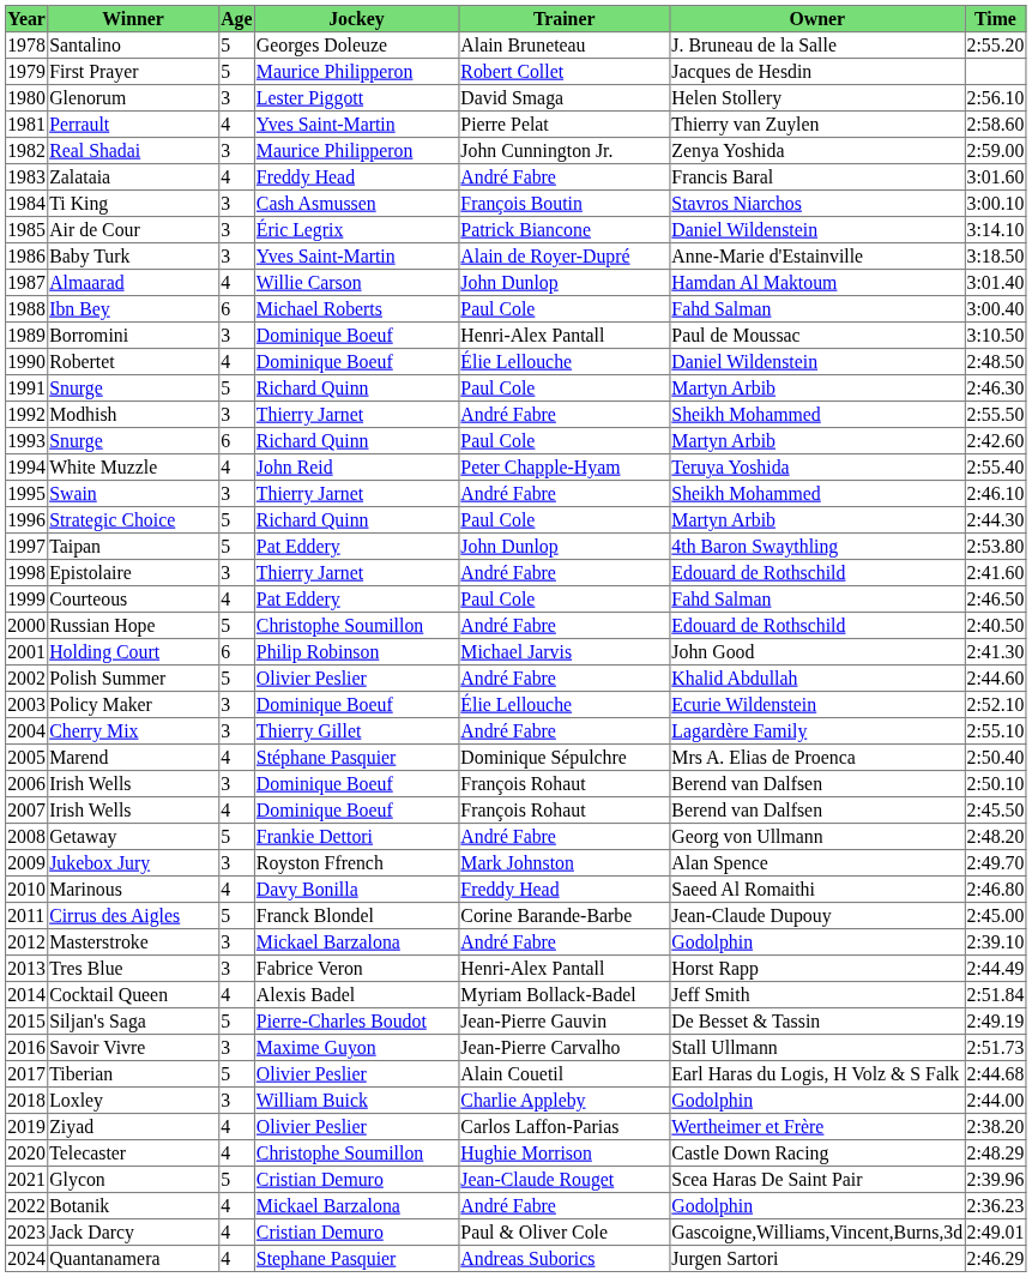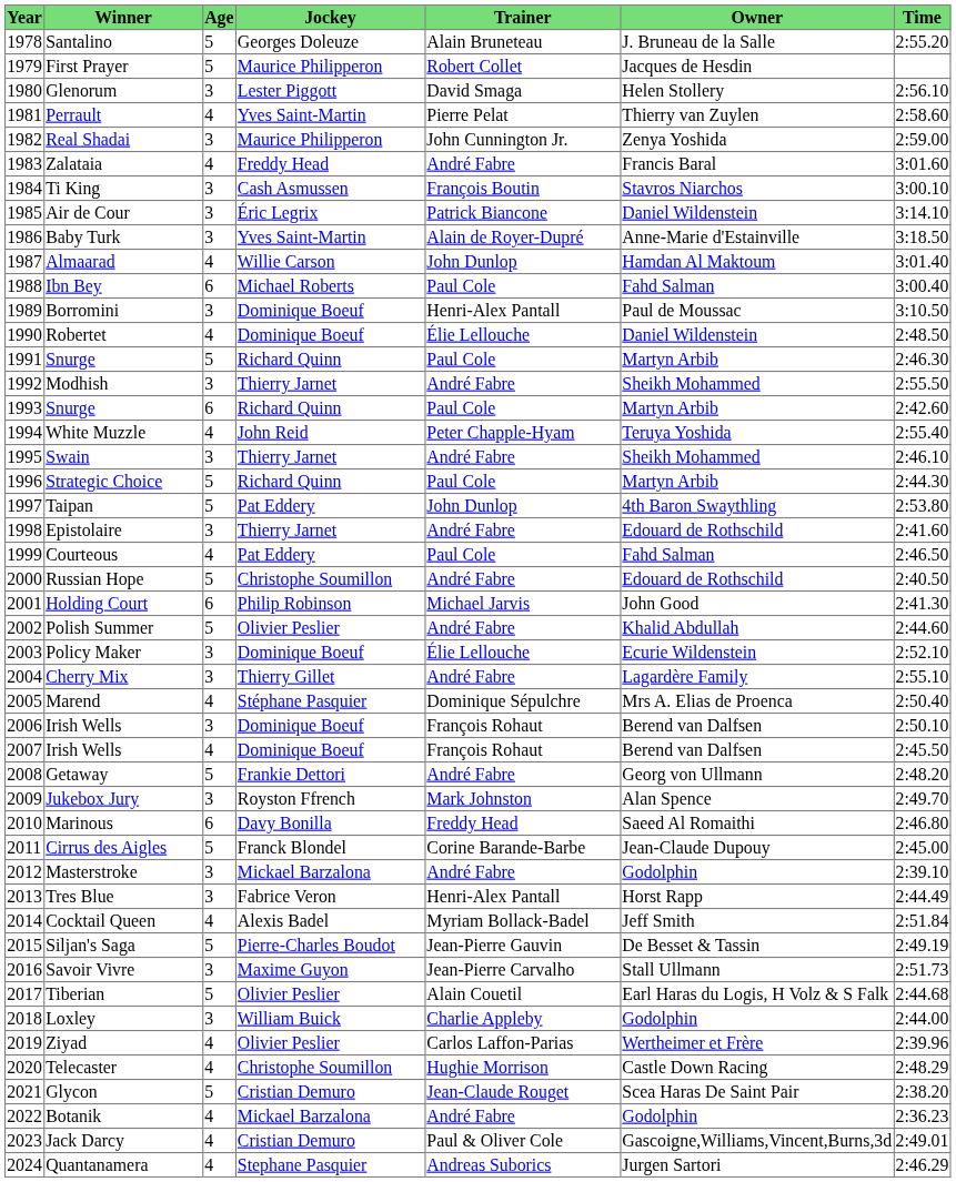 <table class = "sortable" | border="1" style="border-collapse: collapse; font-size:90%">
 <tr bgcolor="#77dd77" align="center">
 <th>Year</th>
 <th>Winner</th>
 <th>Age</th>
 <th>Jockey</th>
 <th>Trainer</th>
 <th>Owner</th>
 <th>Time</th>
 </tr>
 <tr>
 <td>1978</td>
 <td width=127px>Santalino</td>
 <td>5</td>
 <td width=152px>Georges Doleuze</td>
 <td width=157px>Alain Bruneteau</td>
 <td width=220px>J. Bruneau de la Salle</td>
 <td>2:55.20</td>
 </tr>
 <tr>
 <td>1979</td>
 <td>First Prayer</td>
 <td>5</td>
 <td><a href='#'>Maurice Philipperon</a></td>
 <td><a href='#'>Robert Collet</a></td>
 <td>Jacques de Hesdin</td>
 <td></td>
 </tr>
 <tr>
 <td>1980</td>
 <td>Glenorum</td>
 <td>3</td>
 <td><a href='#'>Lester Piggott</a></td>
 <td>David Smaga</td>
 <td>Helen Stollery</td>
 <td>2:56.10</td>
 </tr>
 <tr>
 <td>1981</td>
 <td><a href='#'>Perrault</a></td>
 <td>4</td>
 <td><a href='#'>Yves Saint-Martin</a></td>
 <td>Pierre Pelat</td>
 <td>Thierry van Zuylen</td>
 <td>2:58.60</td>
 </tr>
 <tr>
 <td>1982</td>
 <td><a href='#'>Real Shadai</a></td>
 <td>3</td>
 <td><a href='#'>Maurice Philipperon</a></td>
 <td>John Cunnington Jr.</td>
 <td>Zenya Yoshida</td>
 <td>2:59.00</td>
 </tr>
 <tr>
 <td>1983</td>
 <td>Zalataia</td>
 <td>4</td>
 <td><a href='#'>Freddy Head</a></td>
 <td><a href='#'>André Fabre</a></td>
 <td>Francis Baral</td>
 <td>3:01.60</td>
 </tr>
 <tr>
 <td>1984</td>
 <td>Ti King</td>
 <td>3</td>
 <td><a href='#'>Cash Asmussen</a></td>
 <td><a href='#'>François Boutin</a></td>
 <td><a href='#'>Stavros Niarchos</a></td>
 <td>3:00.10</td>
 </tr>
 <tr>
 <td>1985</td>
 <td>Air de Cour</td>
 <td>3</td>
 <td><a href='#'>Éric Legrix</a></td>
 <td><a href='#'>Patrick Biancone</a></td>
 <td><a href='#'>Daniel Wildenstein</a></td>
 <td>3:14.10</td>
 </tr>
 <tr>
 <td>1986</td>
 <td>Baby Turk</td>
 <td>3</td>
 <td><a href='#'>Yves Saint-Martin</a></td>
 <td><a href='#'>Alain de Royer-Dupré</a></td>
 <td>Anne-Marie d'Estainville</td>
 <td>3:18.50</td>
 </tr>
 <tr>
 <td>1987</td>
 <td><a href='#'>Almaarad</a></td>
 <td>4</td>
 <td><a href='#'>Willie Carson</a></td>
 <td><a href='#'>John Dunlop</a></td>
 <td><a href='#'>Hamdan Al Maktoum</a></td>
 <td>3:01.40</td>
 </tr>
 <tr>
 <td>1988</td>
 <td><a href='#'>Ibn Bey</a></td>
 <td>6</td>
 <td><a href='#'>Michael Roberts</a></td>
 <td><a href='#'>Paul Cole</a></td>
 <td><a href='#'>Fahd Salman</a></td>
 <td>3:00.40</td>
 </tr>
 <tr>
 <td>1989</td>
 <td>Borromini</td>
 <td>3</td>
 <td><a href='#'>Dominique Boeuf</a></td>
 <td>Henri-Alex Pantall</td>
 <td>Paul de Moussac</td>
 <td>3:10.50</td>
 </tr>
 <tr>
 <td>1990</td>
 <td>Robertet</td>
 <td>4</td>
 <td><a href='#'>Dominique Boeuf</a></td>
 <td><a href='#'>Élie Lellouche</a></td>
 <td><a href='#'>Daniel Wildenstein</a></td>
 <td>2:48.50</td>
 </tr>
 <tr>
 <td>1991</td>
 <td><a href='#'>Snurge</a></td>
 <td>5</td>
 <td><a href='#'>Richard Quinn</a></td>
 <td><a href='#'>Paul Cole</a></td>
 <td><a href='#'>Martyn Arbib</a></td>
 <td>2:46.30</td>
 </tr>
 <tr>
 <td>1992</td>
 <td>Modhish</td>
 <td>3</td>
 <td><a href='#'>Thierry Jarnet</a></td>
 <td><a href='#'>André Fabre</a></td>
 <td><a href='#'>Sheikh Mohammed</a></td>
 <td>2:55.50</td>
 </tr>
 <tr>
 <td>1993</td>
 <td><a href='#'>Snurge</a></td>
 <td>6</td>
 <td><a href='#'>Richard Quinn</a></td>
 <td><a href='#'>Paul Cole</a></td>
 <td><a href='#'>Martyn Arbib</a></td>
 <td>2:42.60</td>
 </tr>
 <tr>
 <td>1994</td>
 <td>White Muzzle</td>
 <td>4</td>
 <td><a href='#'>John Reid</a></td>
 <td><a href='#'>Peter Chapple-Hyam</a></td>
 <td><a href='#'>Teruya Yoshida</a></td>
 <td>2:55.40</td>
 </tr>
 <tr>
 <td>1995</td>
 <td><a href='#'>Swain</a></td>
 <td>3</td>
 <td><a href='#'>Thierry Jarnet</a></td>
 <td><a href='#'>André Fabre</a></td>
 <td><a href='#'>Sheikh Mohammed</a></td>
 <td>2:46.10</td>
 </tr>
 <tr>
 <td>1996</td>
 <td><a href='#'>Strategic Choice</a></td>
 <td>5</td>
 <td><a href='#'>Richard Quinn</a></td>
 <td><a href='#'>Paul Cole</a></td>
 <td><a href='#'>Martyn Arbib</a></td>
 <td>2:44.30</td>
 </tr>
 <tr>
 <td>1997</td>
 <td>Taipan</td>
 <td>5</td>
 <td><a href='#'>Pat Eddery</a></td>
 <td><a href='#'>John Dunlop</a></td>
 <td><a href='#'>4th Baron Swaythling</a></td>
 <td>2:53.80</td>
 </tr>
 <tr>
 <td>1998</td>
 <td>Epistolaire</td>
 <td>3</td>
 <td><a href='#'>Thierry Jarnet</a></td>
 <td><a href='#'>André Fabre</a></td>
 <td><a href='#'>Edouard de Rothschild</a></td>
 <td>2:41.60</td>
 </tr>
 <tr>
 <td>1999</td>
 <td>Courteous</td>
 <td>4</td>
 <td><a href='#'>Pat Eddery</a></td>
 <td><a href='#'>Paul Cole</a></td>
 <td><a href='#'>Fahd Salman</a></td>
 <td>2:46.50</td>
 </tr>
 <tr>
 <td>2000</td>
 <td>Russian Hope</td>
 <td>5</td>
 <td><a href='#'>Christophe Soumillon</a></td>
 <td><a href='#'>André Fabre</a></td>
 <td><a href='#'>Edouard de Rothschild</a></td>
 <td>2:40.50</td>
 </tr>
 <tr>
 <td>2001</td>
 <td><a href='#'>Holding Court</a></td>
 <td>6</td>
 <td><a href='#'>Philip Robinson</a></td>
 <td><a href='#'>Michael Jarvis</a></td>
 <td>John Good</td>
 <td>2:41.30</td>
 </tr>
 <tr>
 <td>2002</td>
 <td>Polish Summer</td>
 <td>5</td>
 <td><a href='#'>Olivier Peslier</a></td>
 <td><a href='#'>André Fabre</a></td>
 <td><a href='#'>Khalid Abdullah</a></td>
 <td>2:44.60</td>
 </tr>
 <tr>
 <td>2003</td>
 <td>Policy Maker </td>
 <td>3</td>
 <td><a href='#'>Dominique Boeuf</a></td>
 <td><a href='#'>Élie Lellouche</a></td>
 <td><a href='#'>Ecurie Wildenstein</a></td>
 <td>2:52.10</td>
 </tr>
 <tr>
 <td>2004</td>
 <td><a href='#'>Cherry Mix</a></td>
 <td>3</td>
 <td><a href='#'>Thierry Gillet</a></td>
 <td><a href='#'>André Fabre</a></td>
 <td><a href='#'>Lagardère Family</a></td>
 <td>2:55.10</td>
 </tr>
 <tr>
 <td>2005</td>
 <td>Marend</td>
 <td>4</td>
 <td><a href='#'>Stéphane Pasquier</a></td>
 <td>Dominique Sépulchre</td>
 <td>Mrs A. Elias de Proenca </td>
 <td>2:50.40</td>
 </tr>
 <tr>
 <td>2006</td>
 <td>Irish Wells</td>
 <td>3</td>
 <td><a href='#'>Dominique Boeuf</a></td>
 <td>François Rohaut</td>
 <td>Berend van Dalfsen</td>
 <td>2:50.10</td>
 </tr>
 <tr>
 <td>2007</td>
 <td>Irish Wells</td>
 <td>4</td>
 <td><a href='#'>Dominique Boeuf</a></td>
 <td>François Rohaut</td>
 <td>Berend van Dalfsen</td>
 <td>2:45.50</td>
 </tr>
 <tr>
 <td>2008</td>
 <td>Getaway</td>
 <td>5</td>
 <td><a href='#'>Frankie Dettori</a></td>
 <td><a href='#'>André Fabre</a></td>
 <td>Georg von Ullmann</td>
 <td>2:48.20</td>
 </tr>
 <tr>
 <td>2009</td>
 <td><a href='#'>Jukebox Jury</a></td>
 <td>3</td>
 <td>Royston Ffrench</td>
 <td><a href='#'>Mark Johnston</a></td>
 <td>Alan Spence</td>
 <td>2:49.70</td>
 </tr>
 <tr>
 <td>2010</td>
 <td>Marinous</td>
-<td>4</td>
+<td>6</td>
 <td><a href='#'>Davy Bonilla</a></td>
 <td><a href='#'>Freddy Head</a></td>
 <td>Saeed Al Romaithi</td>
 <td>2:46.80</td>
 </tr>
 <tr>
 <td>2011</td>
 <td><a href='#'>Cirrus des Aigles</a></td>
 <td>5</td>
 <td>Franck Blondel</td>
 <td>Corine Barande-Barbe</td>
 <td>Jean-Claude Dupouy</td>
 <td>2:45.00</td>
 </tr>
 <tr>
 <td>2012</td>
 <td>Masterstroke</td>
 <td>3</td>
 <td><a href='#'>Mickael Barzalona</a></td>
 <td><a href='#'>André Fabre</a></td>
 <td><a href='#'>Godolphin</a></td>
 <td>2:39.10</td>
 </tr>
 <tr>
 <td>2013</td>
 <td>Tres Blue</td>
 <td>3</td>
 <td>Fabrice Veron</td>
 <td>Henri-Alex Pantall</td>
 <td>Horst Rapp</td>
 <td>2:44.49</td>
 </tr>
 <tr>
 <td>2014</td>
 <td>Cocktail Queen</td>
 <td>4</td>
 <td>Alexis Badel</td>
 <td>Myriam Bollack-Badel</td>
 <td>Jeff Smith</td>
 <td>2:51.84</td>
 </tr>
 <tr>
 <td>2015</td>
 <td>Siljan's Saga</td>
 <td>5</td>
 <td><a href='#'>Pierre-Charles Boudot</a></td>
 <td>Jean-Pierre Gauvin</td>
 <td>De Besset & Tassin </td>
 <td>2:49.19</td>
 </tr>
 <tr>
 <td>2016</td>
 <td>Savoir Vivre</td>
 <td>3</td>
 <td><a href='#'>Maxime Guyon</a></td>
 <td>Jean-Pierre Carvalho</td>
 <td>Stall Ullmann</td>
 <td>2:51.73</td>
 </tr>
 <tr>
 <td>2017</td>
 <td>Tiberian</td>
 <td>5</td>
 <td><a href='#'>Olivier Peslier</a></td>
 <td>Alain Couetil</td>
 <td>Earl Haras du Logis, H Volz & S Falk</td>
 <td>2:44.68</td>
 </tr>
 <tr>
 <td>2018</td>
 <td>Loxley</td>
 <td>3</td>
 <td><a href='#'>William Buick</a></td>
 <td><a href='#'>Charlie Appleby</a></td>
 <td><a href='#'>Godolphin</a></td>
 <td>2:44.00</td>
 </tr>
 <tr>
 <td>2019</td>
 <td>Ziyad</td>
 <td>4</td>
 <td><a href='#'>Olivier Peslier</a></td>
 <td>Carlos Laffon-Parias</td>
 <td><a href='#'>Wertheimer et Frère</a></td>
-<td>2:38.20</td>
+<td>2:39.96</td>
 </tr>
 <tr>
 <td>2020</td>
 <td>Telecaster</td>
 <td>4</td>
 <td><a href='#'>Christophe Soumillon</a></td>
 <td><a href='#'>Hughie Morrison</a></td>
 <td>Castle Down Racing</td>
 <td>2:48.29</td>
 </tr>
 <tr>
 <td>2021</td>
 <td>Glycon</td>
 <td>5</td>
 <td><a href='#'>Cristian Demuro</a></td>
 <td><a href='#'>Jean-Claude Rouget</a></td>
 <td>Scea Haras De Saint Pair</td>
-<td>2:39.96</td>
+<td>2:38.20</td>
 </tr>
 <tr>
 <td>2022</td>
 <td>Botanik</td>
 <td>4</td>
 <td><a href='#'>Mickael Barzalona</a></td>
 <td><a href='#'>André Fabre</a></td>
 <td><a href='#'>Godolphin</a></td>
 <td>2:36.23</td>
 </tr>
 <tr>
 <td>2023</td>
 <td>Jack Darcy</td>
 <td>4</td>
 <td><a href='#'>Cristian Demuro</a></td>
 <td>Paul & Oliver Cole</td>
 <td>Gascoigne,Williams,Vincent,Burns,3d</td>
 <td>2:49.01</td>
 </tr>
 <tr>
 <td>2024</td>
 <td>Quantanamera</td>
 <td>4</td>
 <td><a href='#'>Stephane Pasquier</a></td>
 <td><a href='#'>Andreas Suborics</a></td>
 <td>Jurgen Sartori</td>
 <td>2:46.29</td>
 </tr>
 </table>
